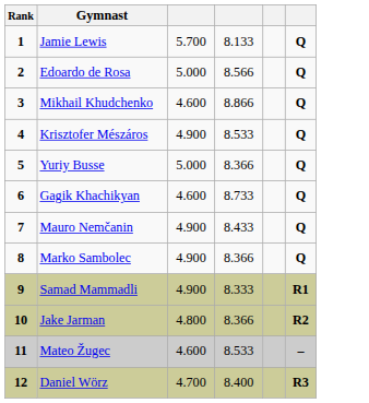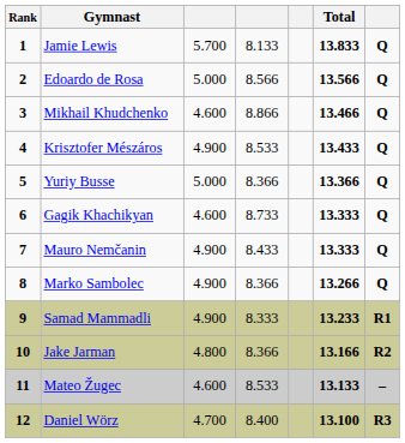 <table style="text-align:center;" class="wikitable sortable">
 <tr>
 <th scope="col" style="width:15px;"><small>Rank</small></th>
 <th scope="col" style="width:150px;">Gymnast</th>
 <th scope="col" style="width:50px;"><small></small></th>
 <th scope="col" style="width:50px;"><small></small></th>
 <th scope="col" style="width:20px;"><small></small></th>
+<th scope="col" style="width:50px;">Total</th>
 <th scope="col" style="width:30px;"><small></small></th>
 </tr>
 <tr>
 <td scope="row" style="text-align:center"><strong>1</strong></td>
 <td style="height:30px; text-align:left;"> <a href='#'>Jamie Lewis</a></td>
 <td>5.700</td>
 <td>8.133</td>
 <td></td>
+<td><strong>13.833</strong></td>
 <td><strong>Q</strong></td>
 </tr>
 <tr>
 <td scope="row" style="text-align:center"><strong>2</strong></td>
 <td style="height:30px; text-align:left;"> <a href='#'>Edoardo de Rosa</a></td>
 <td>5.000</td>
 <td>8.566</td>
 <td></td>
+<td><strong>13.566</strong></td>
 <td><strong>Q</strong></td>
 </tr>
 <tr>
 <td scope="row" style="text-align:center"><strong>3</strong></td>
 <td style="height:30px; text-align:left;"> <a href='#'>Mikhail Khudchenko</a></td>
 <td>4.600</td>
 <td>8.866</td>
 <td></td>
+<td><strong>13.466</strong></td>
 <td><strong>Q</strong></td>
 </tr>
 <tr>
 <td scope="row" style="text-align:center"><strong>4</strong></td>
 <td style="height:30px; text-align:left;"> <a href='#'>Krisztofer Mészáros</a></td>
 <td>4.900</td>
 <td>8.533</td>
 <td></td>
+<td><strong>13.433</strong></td>
 <td><strong>Q</strong></td>
 </tr>
 <tr>
 <td scope="row" style="text-align:center"><strong>5</strong></td>
 <td style="height:30px; text-align:left;"> <a href='#'>Yuriy Busse</a></td>
 <td>5.000</td>
 <td>8.366</td>
 <td></td>
+<td><strong>13.366</strong></td>
 <td><strong>Q</strong></td>
 </tr>
 <tr>
 <td scope="row" style="text-align:center"><strong>6</strong></td>
 <td style="height:30px; text-align:left;"> <a href='#'>Gagik Khachikyan</a></td>
 <td>4.600</td>
 <td>8.733</td>
 <td></td>
+<td><strong>13.333</strong></td>
 <td><strong>Q</strong></td>
 </tr>
 <tr>
 <td scope="row" style="text-align:center"><strong>7</strong></td>
 <td style="height:30px; text-align:left;"> <a href='#'>Mauro Nemčanin</a></td>
 <td>4.900</td>
 <td>8.433</td>
 <td></td>
+<td><strong>13.333</strong></td>
 <td><strong>Q</strong></td>
 </tr>
 <tr>
 <td scope="row" style="text-align:center"><strong>8</strong></td>
 <td style="height:30px; text-align:left;"> <a href='#'>Marko Sambolec</a></td>
 <td>4.900</td>
 <td>8.366</td>
 <td></td>
+<td><strong>13.266</strong></td>
 <td><strong>Q</strong></td>
 </tr>
 <tr style="background:#cccc99;">
 <td scope="row" style="text-align:center"><strong>9</strong></td>
 <td style="height:30px; text-align:left;"> <a href='#'>Samad Mammadli</a></td>
 <td>4.900</td>
 <td>8.333</td>
 <td></td>
+<td><strong>13.233</strong></td>
 <td><strong>R1</strong></td>
 </tr>
 <tr style="background:#cccc99;">
 <td scope="row" style="text-align:center"><strong>10</strong></td>
 <td style="height:30px; text-align:left;"> <a href='#'>Jake Jarman</a></td>
 <td>4.800</td>
 <td>8.366</td>
 <td></td>
+<td><strong>13.166</strong></td>
 <td><strong>R2</strong></td>
 </tr>
 <tr style="background:#cccccc;">
 <td scope="row" style="text-align:center"><strong>11</strong></td>
 <td style="height:30px; text-align:left;"> <a href='#'>Mateo Žugec</a></td>
 <td>4.600</td>
 <td>8.533</td>
 <td></td>
+<td><strong>13.133</strong></td>
 <td><strong>–</strong></td>
 </tr>
 <tr style="background:#cccc99;">
 <td scope="row" style="text-align:center"><strong>12</strong></td>
 <td style="height:30px; text-align:left;"> <a href='#'>Daniel Wörz</a></td>
 <td>4.700</td>
 <td>8.400</td>
 <td></td>
+<td><strong>13.100</strong></td>
 <td><strong>R3</strong></td>
 </tr>
 </table>
